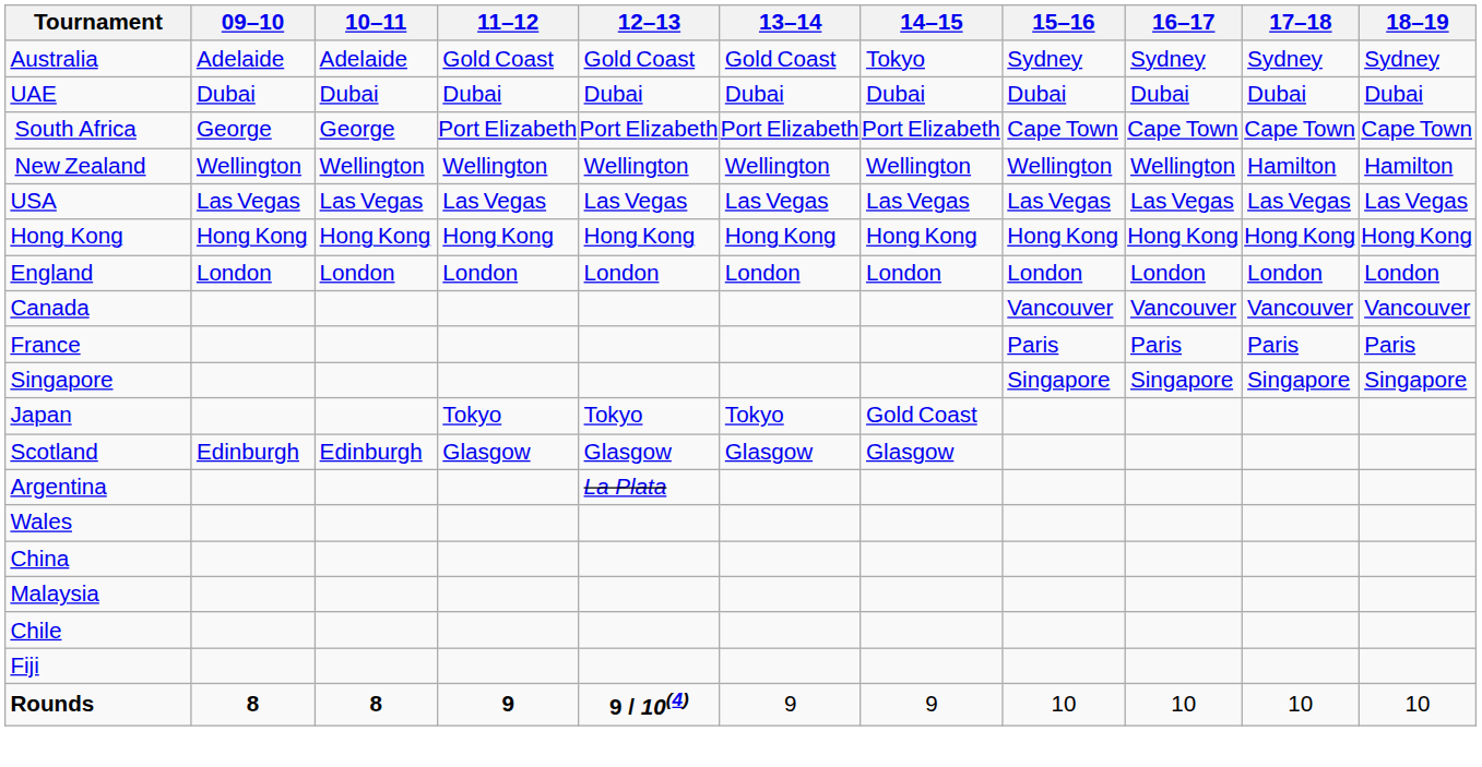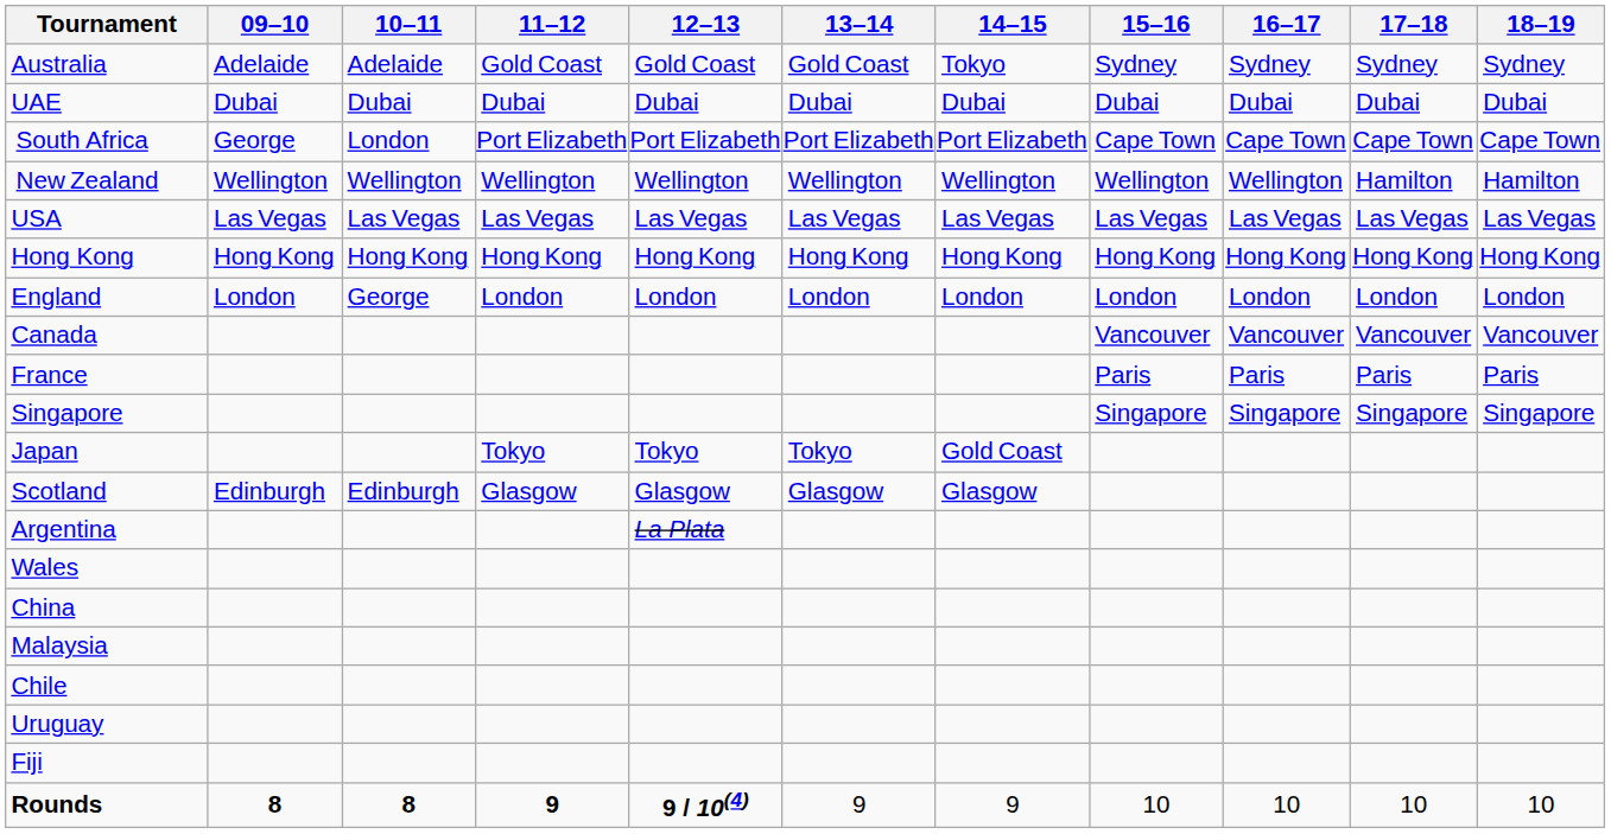 <table class = "wikitable">
 <tr>
 <th style="width:7.8em;">Tournament</th>
 <th><a href='#'>09–10</a></th>
 <th><a href='#'>10–11</a></th>
 <th><a href='#'>11–12</a></th>
 <th><a href='#'>12–13</a></th>
 <th><a href='#'>13–14</a></th>
 <th><a href='#'>14–15</a></th>
 <th><a href='#'>15–16</a></th>
 <th><a href='#'>16–17</a></th>
 <th><a href='#'>17–18</a></th>
 <th><a href='#'>18–19</a></th>
 </tr>
 <tr>
 <td> <a href='#'>Australia</a></td>
 <td><a href='#'>Adelaide</a></td>
 <td><a href='#'>Adelaide</a></td>
 <td style="width:5em;"><a href='#'>Gold Coast</a></td>
 <td style="width:5em;"><a href='#'>Gold Coast</a></td>
 <td style="width:5em;"><a href='#'>Gold Coast</a></td>
 <td><a href='#'>Tokyo</a></td>
 <td><a href='#'>Sydney</a></td>
 <td><a href='#'>Sydney</a></td>
 <td><a href='#'>Sydney</a></td>
 <td><a href='#'>Sydney</a></td>
 </tr>
 <tr>
 <td> <a href='#'>UAE</a></td>
 <td><a href='#'>Dubai</a></td>
 <td><a href='#'>Dubai</a></td>
 <td><a href='#'>Dubai</a></td>
 <td><a href='#'>Dubai</a></td>
 <td><a href='#'>Dubai</a></td>
 <td><a href='#'>Dubai</a></td>
 <td><a href='#'>Dubai</a></td>
 <td><a href='#'>Dubai</a></td>
 <td><a href='#'>Dubai</a></td>
 <td><a href='#'>Dubai</a></td>
 </tr>
 <tr>
 <td style="padding-right:0;"> <a href='#'>South Africa</a></td>
 <td style="width:5.0em;"><a href='#'>George</a></td>
-<td style="width:5.0em;"><a href='#'>George</a></td>
+<td><a href='#'>London</a></td>
 <td style="width:6.2em;padding:0;"><a href='#'>Port Elizabeth</a></td>
 <td style="width:6.2em;padding:0;"><a href='#'>Port Elizabeth</a></td>
 <td style="width:6.2em;padding:0;"><a href='#'>Port Elizabeth</a></td>
 <td style="width:6.2em;padding:0;"><a href='#'>Port Elizabeth</a></td>
 <td style="width:5.0em;"><a href='#'>Cape Town</a></td>
 <td style="width:5.0em;padding:1px;"><a href='#'>Cape Town</a></td>
 <td style="width:5.0em;padding:1px;"><a href='#'>Cape Town</a></td>
 <td style="width:5.0em;padding:1px;"><a href='#'>Cape Town</a></td>
 </tr>
 <tr>
 <td style="padding-right:0;"> <a href='#'>New Zealand</a></td>
 <td><a href='#'>Wellington</a></td>
 <td><a href='#'>Wellington</a></td>
 <td><a href='#'>Wellington</a></td>
 <td><a href='#'>Wellington</a></td>
 <td><a href='#'>Wellington</a></td>
 <td><a href='#'>Wellington</a></td>
 <td><a href='#'>Wellington</a></td>
 <td><a href='#'>Wellington</a></td>
 <td><a href='#'>Hamilton</a></td>
 <td><a href='#'>Hamilton</a></td>
 </tr>
 <tr>
 <td> <a href='#'>USA</a></td>
 <td><a href='#'>Las Vegas</a></td>
 <td><a href='#'>Las Vegas</a></td>
 <td><a href='#'>Las Vegas</a></td>
 <td><a href='#'>Las Vegas</a></td>
 <td><a href='#'>Las Vegas</a></td>
 <td><a href='#'>Las Vegas</a></td>
 <td><a href='#'>Las Vegas</a></td>
 <td><a href='#'>Las Vegas</a></td>
 <td><a href='#'>Las Vegas</a></td>
 <td><a href='#'>Las Vegas</a></td>
 </tr>
 <tr>
 <td> <a href='#'>Hong Kong</a></td>
 <td><a href='#'>Hong Kong</a></td>
 <td><a href='#'>Hong Kong</a></td>
 <td><a href='#'>Hong Kong</a></td>
 <td><a href='#'>Hong Kong</a></td>
 <td><a href='#'>Hong Kong</a></td>
 <td><a href='#'>Hong Kong</a></td>
 <td><a href='#'>Hong Kong</a></td>
 <td style="padding:1px;"><a href='#'>Hong Kong</a></td>
 <td style="padding:1px;"><a href='#'>Hong Kong</a></td>
 <td style="padding:1px;"><a href='#'>Hong Kong</a></td>
 </tr>
 <tr>
 <td> <a href='#'>England</a></td>
 <td><a href='#'>London</a></td>
-<td><a href='#'>London</a></td>
+<td style="width:5.0em;"><a href='#'>George</a></td>
 <td><a href='#'>London</a></td>
 <td><a href='#'>London</a></td>
 <td><a href='#'>London</a></td>
 <td><a href='#'>London</a></td>
 <td><a href='#'>London</a></td>
 <td><a href='#'>London</a></td>
 <td><a href='#'>London</a></td>
 <td><a href='#'>London</a></td>
 </tr>
 <tr>
 <td> <a href='#'>Canada</a></td>
 <td></td>
 <td></td>
 <td></td>
 <td></td>
 <td></td>
 <td></td>
 <td><a href='#'>Vancouver</a></td>
 <td><a href='#'>Vancouver</a></td>
 <td><a href='#'>Vancouver</a></td>
 <td><a href='#'>Vancouver</a></td>
 </tr>
 <tr>
 <td> <a href='#'>France</a></td>
 <td></td>
 <td></td>
 <td></td>
 <td></td>
 <td></td>
 <td></td>
 <td><a href='#'>Paris</a></td>
 <td><a href='#'>Paris</a></td>
 <td><a href='#'>Paris</a></td>
 <td><a href='#'>Paris</a></td>
 </tr>
 <tr>
 <td> <a href='#'>Singapore</a></td>
 <td></td>
 <td></td>
 <td></td>
 <td></td>
 <td></td>
 <td></td>
 <td><a href='#'>Singapore</a></td>
 <td><a href='#'>Singapore</a></td>
 <td><a href='#'>Singapore</a></td>
 <td><a href='#'>Singapore</a></td>
 </tr>
 <tr>
 <td> <a href='#'>Japan</a></td>
 <td></td>
 <td></td>
 <td><a href='#'>Tokyo</a></td>
 <td><a href='#'>Tokyo</a></td>
 <td><a href='#'>Tokyo</a></td>
 <td style="width:5em;"><a href='#'>Gold Coast</a></td>
 <td></td>
 <td></td>
 <td></td>
 <td></td>
 </tr>
 <tr>
 <td> <a href='#'>Scotland</a></td>
 <td><a href='#'>Edinburgh</a></td>
 <td><a href='#'>Edinburgh</a></td>
 <td><a href='#'>Glasgow</a></td>
 <td><a href='#'>Glasgow</a></td>
 <td><a href='#'>Glasgow</a></td>
 <td><a href='#'>Glasgow</a></td>
 <td></td>
 <td></td>
 <td></td>
 <td></td>
 </tr>
 <tr>
 <td> <a href='#'>Argentina</a></td>
 <td></td>
 <td></td>
 <td></td>
 <td><s><a href='#'><em>La Plata</em></a></s></td>
 <td></td>
 <td></td>
 <td></td>
 <td></td>
 <td></td>
 <td></td>
 </tr>
 <tr>
 <td> <a href='#'>Wales</a></td>
 <td></td>
 <td></td>
 <td></td>
 <td></td>
 <td></td>
 <td></td>
 <td></td>
 <td></td>
 <td></td>
 <td></td>
 </tr>
 <tr>
 <td> <a href='#'>China</a></td>
 <td></td>
 <td></td>
 <td></td>
 <td></td>
 <td></td>
 <td></td>
 <td></td>
 <td></td>
 <td></td>
 <td></td>
 </tr>
 <tr>
 <td> <a href='#'>Malaysia</a></td>
 <td></td>
 <td></td>
 <td></td>
 <td></td>
 <td></td>
 <td></td>
 <td></td>
 <td></td>
 <td></td>
 <td></td>
 </tr>
 <tr>
 <td> <a href='#'>Chile</a></td>
 <td></td>
 <td></td>
 <td></td>
 <td></td>
 <td></td>
 <td></td>
 <td></td>
 <td></td>
 <td></td>
 <td></td>
 </tr>
 <tr>
+<td> <a href='#'>Uruguay</a></td>
+<td></td>
+<td></td>
+<td></td>
+<td></td>
+<td></td>
+<td></td>
+<td></td>
+<td></td>
+<td></td>
+<td></td>
+</tr>
+<tr>
 <td> <a href='#'>Fiji</a></td>
 <td></td>
 <td></td>
 <td></td>
 <td></td>
 <td></td>
 <td></td>
 <td></td>
 <td></td>
 <td></td>
 <td></td>
 </tr>
 <tr>
 <td><strong>Rounds</strong></td>
 <td align=center><strong>8</strong></td>
 <td align=center><strong>8</strong></td>
 <td align=center><strong>9</strong></td>
 <td align=center><strong>9 / <em>10<strong><em><sup>(<a href='#'>4</a>)</sup></td>
 <td align=center></strong>9<strong></td>
 <td align=center></strong>9<strong></td>
 <td align=center></strong>10<strong></td>
 <td align=center></strong>10<strong></td>
 <td align=center></strong>10<strong></td>
 <td align=center></strong>10<strong></td>
 </tr>
 </table>
